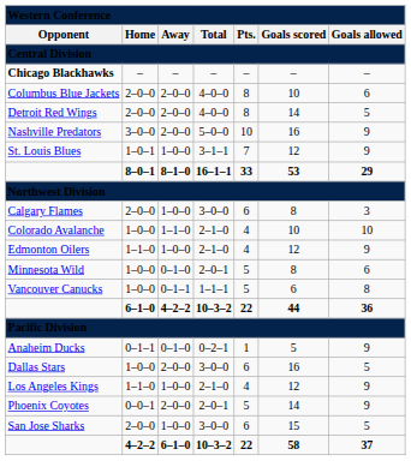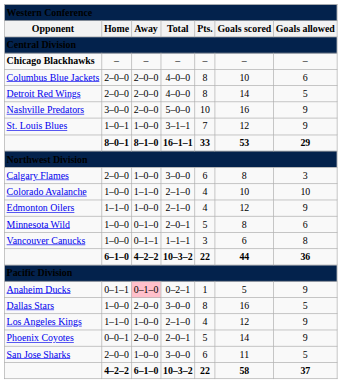 <table class="wikitable" style="font-size: 95%; text-align: center">
 <tr>
 <td colspan="7" style="text-align:left; background:#03224c"><span> <strong>Western Conference</strong> </span></td>
 </tr>
 <tr>
 <th>Opponent</th>
 <th>Home</th>
 <th>Away</th>
 <th>Total</th>
 <th>Pts.</th>
 <th>Goals scored</th>
 <th>Goals allowed</th>
 </tr>
 <tr>
 <td colspan="7" style="text-align:left; background:#03224c"><span> <strong>Central Division</strong> </span></td>
 </tr>
 <tr>
 <td style="text-align:left"><strong>Chicago Blackhawks</strong></td>
 <td>–</td>
 <td>–</td>
 <td>–</td>
 <td>–</td>
 <td>–</td>
 <td>–</td>
 </tr>
 <tr>
 <td style="text-align:left"><a href='#'>Columbus Blue Jackets</a></td>
 <td>2–0–0</td>
 <td>2–0–0</td>
 <td>4–0–0</td>
 <td>8</td>
 <td>10</td>
 <td>6</td>
 </tr>
 <tr>
 <td style="text-align:left"><a href='#'>Detroit Red Wings</a></td>
 <td>2–0–0</td>
 <td>2–0–0</td>
 <td>4–0–0</td>
 <td>8</td>
 <td>14</td>
 <td>5</td>
 </tr>
 <tr>
 <td style="text-align:left"><a href='#'>Nashville Predators</a></td>
 <td>3–0–0</td>
 <td>2–0–0</td>
 <td>5–0–0</td>
 <td>10</td>
 <td>16</td>
 <td>9</td>
 </tr>
 <tr>
 <td style="text-align:left"><a href='#'>St. Louis Blues</a></td>
 <td>1–0–1</td>
 <td>1–0–0</td>
 <td>3–1–1</td>
 <td>7</td>
 <td>12</td>
 <td>9</td>
 </tr>
 <tr style="font-weight:bold">
 <td></td>
 <td>8–0–1</td>
 <td>8–1–0</td>
 <td>16–1–1</td>
 <td>33</td>
 <td>53</td>
 <td>29</td>
 </tr>
 <tr>
 <td colspan="7" style="text-align:left; background:#03224c"><span> <strong>Northwest Division</strong> </span></td>
 </tr>
 <tr>
 <td style="text-align:left"><a href='#'>Calgary Flames</a></td>
 <td>2–0–0</td>
 <td>1–0–0</td>
 <td>3–0–0</td>
 <td>6</td>
 <td>8</td>
 <td>3</td>
 </tr>
 <tr>
 <td style="text-align:left"><a href='#'>Colorado Avalanche</a></td>
 <td>1–0–0</td>
 <td>1–1–0</td>
 <td>2–1–0</td>
 <td>4</td>
 <td>10</td>
 <td>10</td>
 </tr>
 <tr>
 <td style="text-align:left"><a href='#'>Edmonton Oilers</a></td>
 <td>1–1–0</td>
 <td>1–0–0</td>
 <td>2–1–0</td>
 <td>4</td>
 <td>12</td>
 <td>9</td>
 </tr>
 <tr>
 <td style="text-align:left"><a href='#'>Minnesota Wild</a></td>
 <td>1–0–0</td>
 <td>0–1–0</td>
 <td>2–0–1</td>
 <td>5</td>
 <td>8</td>
 <td>6</td>
 </tr>
 <tr>
 <td style="text-align:left"><a href='#'>Vancouver Canucks</a></td>
 <td>1–0–0</td>
 <td>0–1–1</td>
 <td>1–1–1</td>
-<td>5</td>
+<td>3</td>
 <td>6</td>
 <td>8</td>
 </tr>
 <tr style="font-weight:bold">
 <td></td>
 <td>6–1–0</td>
 <td>4–2–2</td>
 <td>10–3–2</td>
 <td>22</td>
 <td>44</td>
 <td>36</td>
 </tr>
 <tr>
 <td colspan="7" style="text-align:left; background:#03224c"><span> <strong>Pacific Division</strong> </span></td>
 </tr>
 <tr>
 <td style="text-align:left"><a href='#'>Anaheim Ducks</a></td>
 <td>0–1–1</td>
-<td>0–1–0</td>
+<td style="background: pink;">0–1–0</td>
 <td>0–2–1</td>
 <td>1</td>
 <td>5</td>
 <td>9</td>
 </tr>
 <tr>
 <td style="text-align:left"><a href='#'>Dallas Stars</a></td>
 <td>1–0–0</td>
 <td>2–0–0</td>
 <td>3–0–0</td>
-<td>6</td>
+<td>8</td>
 <td>16</td>
 <td>5</td>
 </tr>
 <tr>
 <td style="text-align:left"><a href='#'>Los Angeles Kings</a></td>
 <td>1–1–0</td>
 <td>1–0–0</td>
 <td>2–1–0</td>
 <td>4</td>
 <td>12</td>
 <td>9</td>
 </tr>
 <tr>
 <td style="text-align:left"><a href='#'>Phoenix Coyotes</a></td>
 <td>0–0–1</td>
 <td>2–0–0</td>
 <td>2–0–1</td>
 <td>5</td>
 <td>14</td>
 <td>9</td>
 </tr>
 <tr>
 <td style="text-align:left"><a href='#'>San Jose Sharks</a></td>
 <td>2–0–0</td>
 <td>1–0–0</td>
 <td>3–0–0</td>
 <td>6</td>
-<td>15</td>
+<td>11</td>
 <td>5</td>
 </tr>
 <tr style="font-weight:bold">
 <td></td>
 <td>4–2–2</td>
 <td>6–1–0</td>
 <td>10–3–2</td>
 <td>22</td>
 <td>58</td>
 <td>37</td>
 </tr>
 </table>
